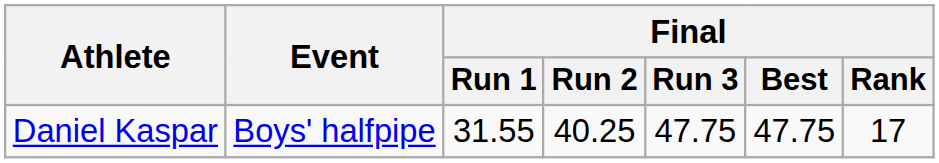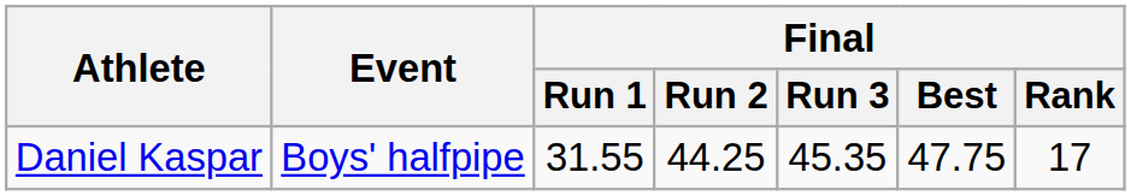 <table class="wikitable" style="font-size:90%">
 <tr>
 <th rowspan=2>Athlete</th>
 <th rowspan=2>Event</th>
 <th colspan=5>Final</th>
 </tr>
 <tr style="font-size:95%">
 <th>Run 1</th>
 <th>Run 2</th>
 <th>Run 3</th>
 <th>Best</th>
 <th>Rank</th>
 </tr>
 <tr align=center>
 <td align=left><a href='#'>Daniel Kaspar</a></td>
 <td align=left><a href='#'>Boys' halfpipe</a></td>
 <td>31.55</td>
-<td>40.25</td>
-<td>47.75</td>
+<td>44.25</td>
+<td>45.35</td>
 <td>47.75</td>
 <td>17</td>
 </tr>
 </table>
